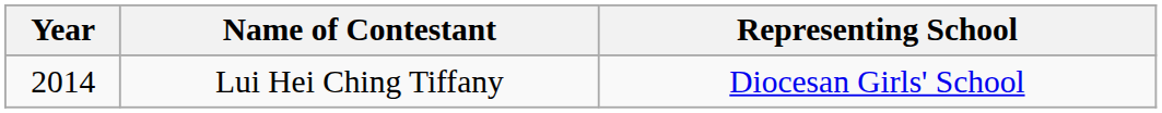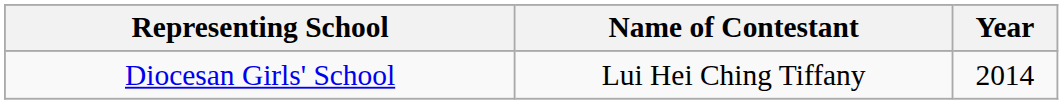 <table class="wikitable" style="text-align:center;">
 <tr>
+<th width=270>Representing School</th>
+<th width=230>Name of Contestant</th>
 <th width=50>Year</th>
-<th width=230>Name of Contestant</th>
-<th width=270>Representing School</th>
 </tr>
 <tr>
+<td><a href='#'>Diocesan Girls' School</a></td>
+<td>Lui Hei Ching Tiffany</td>
 <td>2014</td>
-<td>Lui Hei Ching Tiffany</td>
-<td><a href='#'>Diocesan Girls' School</a></td>
 </tr>
 </table>
